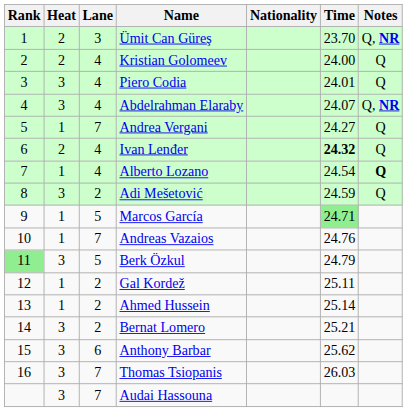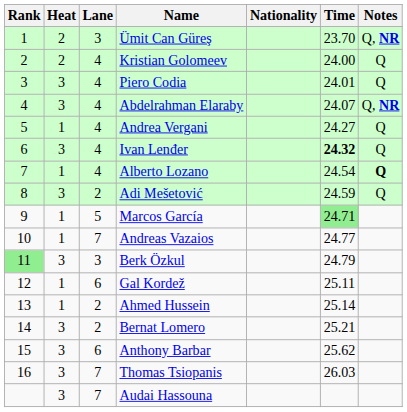 <table class="wikitable sortable" style="text-align:center">
 <tr>
 <th>Rank</th>
 <th>Heat</th>
 <th>Lane</th>
 <th>Name</th>
 <th>Nationality</th>
 <th>Time</th>
 <th>Notes</th>
 </tr>
 <tr bgcolor=ccffcc>
 <td>1</td>
 <td>2</td>
 <td>3</td>
 <td align="left"><a href='#'>Ümit Can Güreş</a></td>
 <td align="left"></td>
 <td>23.70</td>
 <td>Q, <strong><a href='#'>NR</a></strong></td>
 </tr>
 <tr bgcolor="ccffcc">
 <td>2</td>
 <td>2</td>
 <td>4</td>
 <td align="left"><a href='#'>Kristian Golomeev</a></td>
 <td align="left"></td>
 <td>24.00</td>
 <td>Q</td>
 </tr>
 <tr bgcolor="ccffcc">
 <td>3</td>
 <td>3</td>
 <td>4</td>
 <td align="left"><a href='#'>Piero Codia</a></td>
 <td align="left"></td>
 <td>24.01</td>
 <td>Q</td>
 </tr>
 <tr bgcolor="ccffcc">
 <td>4</td>
 <td>3</td>
 <td>4</td>
 <td align="left"><a href='#'>Abdelrahman Elaraby</a></td>
 <td align="left"></td>
 <td>24.07</td>
 <td>Q, <strong><a href='#'>NR</a></strong></td>
 </tr>
 <tr bgcolor=ccffcc>
 <td>5</td>
 <td>1</td>
-<td>7</td>
+<td>4</td>
 <td align="left"><a href='#'>Andrea Vergani</a></td>
 <td align="left"></td>
 <td>24.27</td>
 <td>Q</td>
 </tr>
 <tr bgcolor=ccffcc>
 <td>6</td>
-<td>2</td>
+<td>3</td>
 <td>4</td>
 <td align="left"><a href='#'>Ivan Lenđer</a></td>
 <td align="left"></td>
 <td><strong>24.32</strong></td>
 <td>Q</td>
 </tr>
 <tr bgcolor="ccffcc">
 <td>7</td>
 <td>1</td>
 <td>4</td>
 <td align="left"><a href='#'>Alberto Lozano</a></td>
 <td align="left"></td>
 <td>24.54</td>
 <td><strong>Q</strong></td>
 </tr>
 <tr bgcolor="ccffcc">
 <td>8</td>
 <td>3</td>
 <td>2</td>
 <td align="left"><a href='#'>Adi Mešetović</a></td>
 <td align="left"></td>
 <td>24.59</td>
 <td>Q</td>
 </tr>
 <tr>
 <td>9</td>
 <td>1</td>
 <td>5</td>
 <td align="left"><a href='#'>Marcos García</a></td>
 <td align="left"></td>
 <td style="background: lightgreen;">24.71</td>
 <td></td>
 </tr>
 <tr>
 <td>10</td>
 <td>1</td>
 <td>7</td>
 <td align="left"><a href='#'>Andreas Vazaios</a></td>
 <td align="left"></td>
-<td>24.76</td>
+<td>24.77</td>
 <td></td>
 </tr>
 <tr>
 <td style="background: lightgreen;">11</td>
 <td>3</td>
-<td>5</td>
+<td>3</td>
 <td align="left"><a href='#'>Berk Özkul</a></td>
 <td align="left"></td>
 <td>24.79</td>
 <td></td>
 </tr>
 <tr>
 <td>12</td>
 <td>1</td>
-<td>2</td>
+<td>6</td>
 <td align="left"><a href='#'>Gal Kordež</a></td>
 <td align="left"></td>
 <td>25.11</td>
 <td></td>
 </tr>
 <tr>
 <td>13</td>
 <td>1</td>
 <td>2</td>
 <td align="left"><a href='#'>Ahmed Hussein</a></td>
 <td align="left"></td>
 <td>25.14</td>
 <td></td>
 </tr>
 <tr>
 <td>14</td>
 <td>3</td>
 <td>2</td>
 <td align="left"><a href='#'>Bernat Lomero</a></td>
 <td align="left"></td>
 <td>25.21</td>
 <td></td>
 </tr>
 <tr>
 <td>15</td>
 <td>3</td>
 <td>6</td>
 <td align="left"><a href='#'>Anthony Barbar</a></td>
 <td align="left"></td>
 <td>25.62</td>
 <td></td>
 </tr>
 <tr>
 <td>16</td>
 <td>3</td>
 <td>7</td>
 <td align="left"><a href='#'>Thomas Tsiopanis</a></td>
 <td align="left"></td>
 <td>26.03</td>
 <td></td>
 </tr>
 <tr>
 <td></td>
 <td>3</td>
 <td>7</td>
 <td align="left"><a href='#'>Audai Hassouna</a></td>
 <td align="left"></td>
 <td></td>
 <td></td>
 </tr>
 </table>
